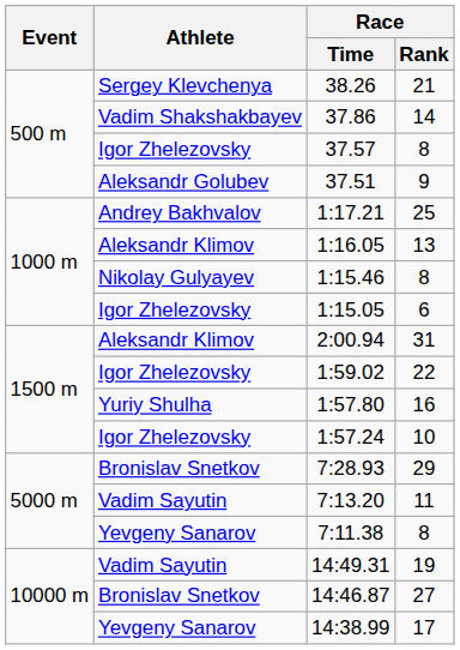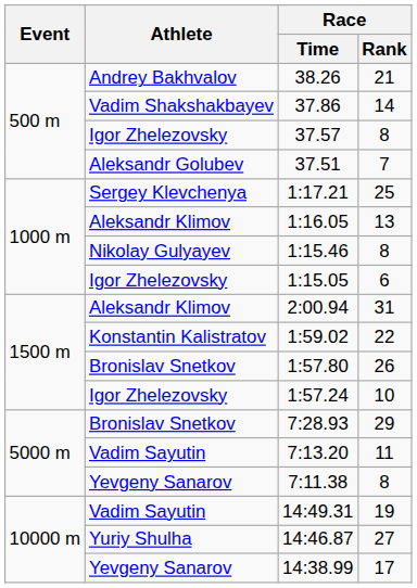 <table class="wikitable" border="1" style="font-size:90%">
 <tr>
 <th rowspan=2>Event</th>
 <th rowspan=2>Athlete</th>
 <th colspan=2>Race</th>
 </tr>
 <tr>
 <th>Time</th>
 <th>Rank</th>
 </tr>
 <tr>
 <td rowspan=4>500 m</td>
-<td> <a href='#'>Sergey Klevchenya</a></td>
+<td> <a href='#'>Andrey Bakhvalov</a></td>
 <td align=center>38.26</td>
 <td align=center>21</td>
 </tr>
 <tr>
 <td> <a href='#'>Vadim Shakshakbayev</a></td>
 <td align=center>37.86</td>
 <td align=center>14</td>
 </tr>
 <tr>
 <td> <a href='#'>Igor Zhelezovsky</a></td>
 <td align=center>37.57</td>
 <td align=center>8</td>
 </tr>
 <tr>
 <td> <a href='#'>Aleksandr Golubev</a></td>
 <td align=center>37.51</td>
-<td align=center>9</td>
+<td align=center>7</td>
 </tr>
 <tr>
 <td rowspan=4>1000 m</td>
-<td> <a href='#'>Andrey Bakhvalov</a></td>
+<td> <a href='#'>Sergey Klevchenya</a></td>
 <td align=center>1:17.21</td>
 <td align=center>25</td>
 </tr>
 <tr>
 <td> <a href='#'>Aleksandr Klimov</a></td>
 <td align=center>1:16.05</td>
 <td align=center>13</td>
 </tr>
 <tr>
 <td> <a href='#'>Nikolay Gulyayev</a></td>
 <td align=center>1:15.46</td>
 <td align=center>8</td>
 </tr>
 <tr>
 <td> <a href='#'>Igor Zhelezovsky</a></td>
 <td align=center>1:15.05</td>
 <td align=center>6</td>
 </tr>
 <tr>
 <td rowspan=4>1500 m</td>
 <td> <a href='#'>Aleksandr Klimov</a></td>
 <td align=center>2:00.94</td>
 <td align=center>31</td>
 </tr>
 <tr>
-<td> <a href='#'>Igor Zhelezovsky</a></td>
+<td> <a href='#'>Konstantin Kalistratov</a></td>
 <td align=center>1:59.02</td>
 <td align=center>22</td>
 </tr>
 <tr>
-<td> <a href='#'>Yuriy Shulha</a></td>
+<td> <a href='#'>Bronislav Snetkov</a></td>
 <td align=center>1:57.80</td>
-<td align=center>16</td>
+<td align=center>26</td>
 </tr>
 <tr>
 <td> <a href='#'>Igor Zhelezovsky</a></td>
 <td align=center>1:57.24</td>
 <td align=center>10</td>
 </tr>
 <tr>
 <td rowspan=3>5000 m</td>
 <td> <a href='#'>Bronislav Snetkov</a></td>
 <td align=center>7:28.93</td>
 <td align=center>29</td>
 </tr>
 <tr>
 <td> <a href='#'>Vadim Sayutin</a></td>
 <td align=center>7:13.20</td>
 <td align=center>11</td>
 </tr>
 <tr>
 <td> <a href='#'>Yevgeny Sanarov</a></td>
 <td align=center>7:11.38</td>
 <td align=center>8</td>
 </tr>
 <tr>
 <td rowspan=3>10000 m</td>
 <td> <a href='#'>Vadim Sayutin</a></td>
 <td align=center>14:49.31</td>
 <td align=center>19</td>
 </tr>
 <tr>
-<td> <a href='#'>Bronislav Snetkov</a></td>
+<td> <a href='#'>Yuriy Shulha</a></td>
 <td align=center>14:46.87</td>
 <td align=center>27</td>
 </tr>
 <tr>
 <td> <a href='#'>Yevgeny Sanarov</a></td>
 <td align=center>14:38.99</td>
 <td align=center>17</td>
 </tr>
 </table>
